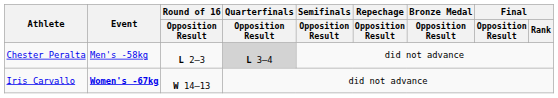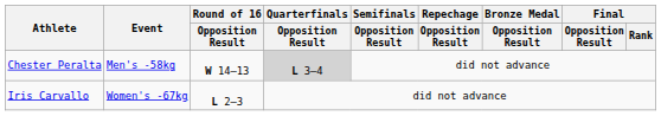 <table class="wikitable" style="font-size:90%">
 <tr>
 <th rowspan=2>Athlete</th>
 <th rowspan=2>Event</th>
 <th>Round of 16</th>
 <th>Quarterfinals</th>
 <th>Semifinals</th>
 <th>Repechage</th>
 <th>Bronze Medal</th>
 <th colspan=2>Final</th>
 </tr>
 <tr style="font-size:95%">
 <th>Opposition<br>Result</th>
 <th>Opposition<br>Result</th>
 <th>Opposition<br>Result</th>
 <th>Opposition<br>Result</th>
 <th>Opposition<br>Result</th>
 <th>Opposition<br>Result</th>
 <th>Rank</th>
 </tr>
 <tr align=center>
 <td align=left><a href='#'>Chester Peralta</a></td>
 <td align=left><a href='#'>Men's -58kg</a></td>
-<td><br><strong>L</strong> 2–3</td>
+<td><br><strong>W</strong> 14–13</td>
 <td style="background: lightgrey;"><br><strong>L</strong> 3–4</td>
 <td colspan=5>did not advance</td>
 </tr>
 <tr align=center>
 <td align=left><a href='#'>Iris Carvallo</a></td>
-<td align=left><strong><a href='#'>Women's -67kg</a></strong></td>
-<td><br><strong>W</strong> 14–13</td>
+<td align=left><a href='#'>Women's -67kg</a></td>
+<td><br><strong>L</strong> 2–3</td>
 <td colspan=6>did not advance</td>
 </tr>
 </table>
